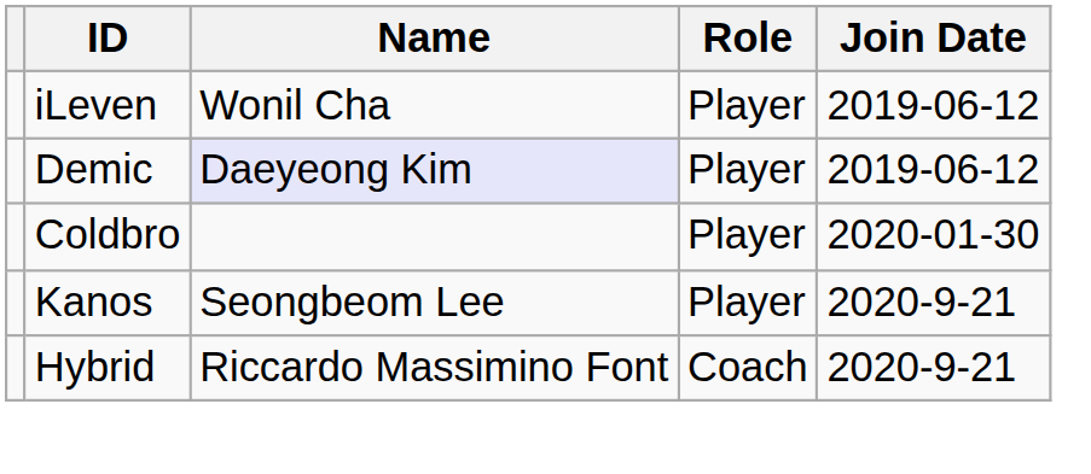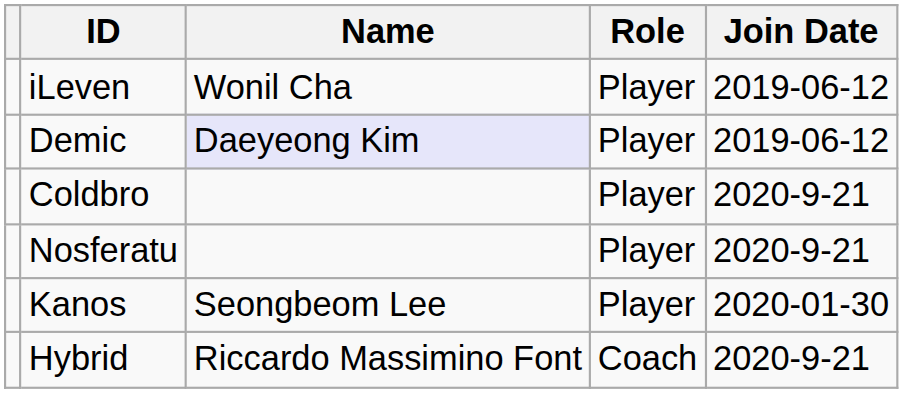 <table class="wikitable">
 <tr>
 <th></th>
 <th>ID</th>
 <th>Name</th>
 <th>Role</th>
 <th>Join Date</th>
 </tr>
 <tr>
 <td></td>
 <td>iLeven</td>
 <td>Wonil Cha</td>
 <td>Player</td>
 <td>2019-06-12</td>
 </tr>
 <tr>
 <td></td>
 <td>Demic</td>
 <td style="background: lavender;">Daeyeong Kim</td>
 <td>Player</td>
 <td>2019-06-12</td>
 </tr>
 <tr>
 <td></td>
 <td>Coldbro</td>
 <td></td>
 <td>Player</td>
-<td>2020-01-30</td>
+<td>2020-9-21</td>
+</tr>
+<tr>
+<td></td>
+<td>Nosferatu</td>
+<td></td>
+<td>Player</td>
+<td>2020-9-21</td>
 </tr>
 <tr>
 <td></td>
 <td>Kanos</td>
 <td>Seongbeom Lee</td>
 <td>Player</td>
-<td>2020-9-21</td>
+<td>2020-01-30</td>
 </tr>
 <tr>
 <td></td>
 <td>Hybrid</td>
 <td>Riccardo Massimino Font</td>
 <td>Coach</td>
 <td>2020-9-21</td>
 </tr>
 </table>
